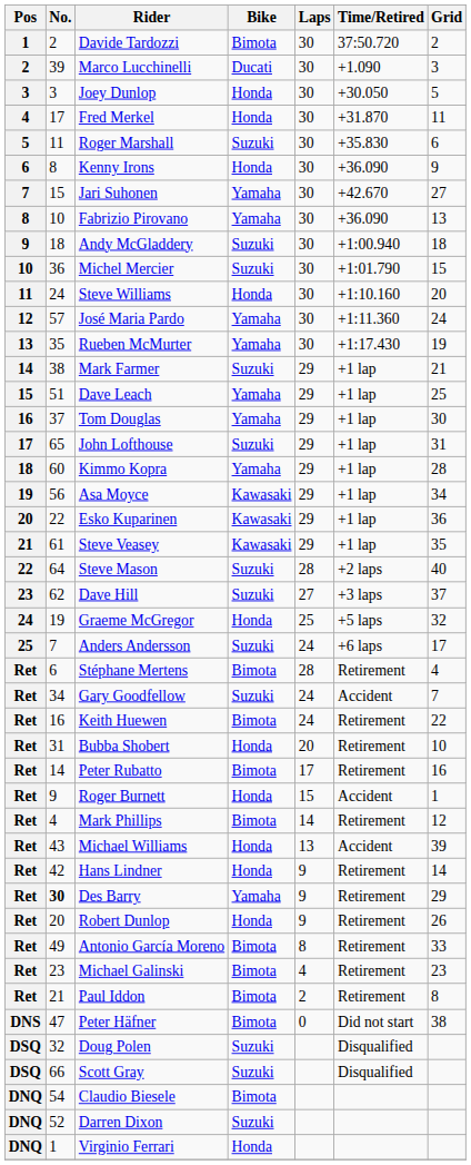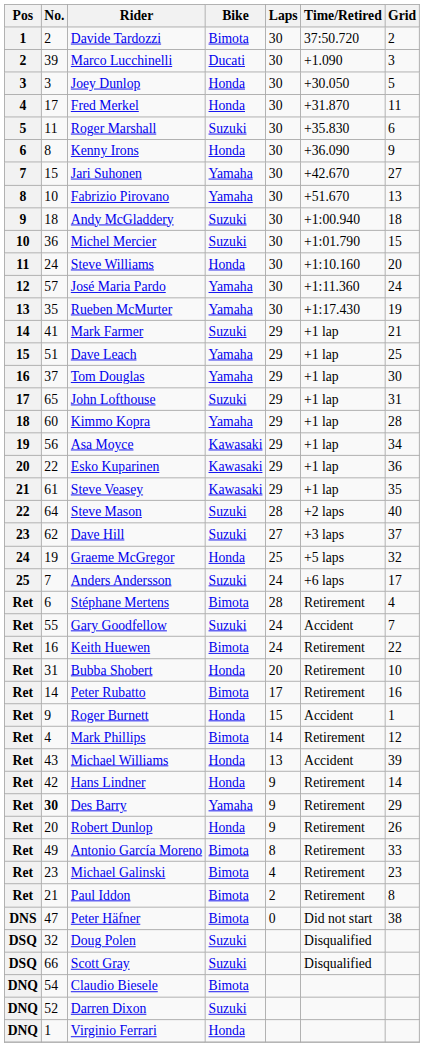 <table class="wikitable" style="font-size: 95%;">
 <tr>
 <th>Pos</th>
 <th>No.</th>
 <th>Rider</th>
 <th>Bike</th>
 <th>Laps</th>
 <th>Time/Retired</th>
 <th>Grid</th>
 </tr>
 <tr>
 <th>1</th>
 <td>2</td>
 <td> <a href='#'>Davide Tardozzi</a></td>
 <td><a href='#'>Bimota</a></td>
 <td>30</td>
 <td>37:50.720</td>
 <td>2</td>
 </tr>
 <tr>
 <th>2</th>
 <td>39</td>
 <td> <a href='#'>Marco Lucchinelli</a></td>
 <td><a href='#'>Ducati</a></td>
 <td>30</td>
 <td>+1.090</td>
 <td>3</td>
 </tr>
 <tr>
 <th>3</th>
 <td>3</td>
 <td> <a href='#'>Joey Dunlop</a></td>
 <td><a href='#'>Honda</a></td>
 <td>30</td>
 <td>+30.050</td>
 <td>5</td>
 </tr>
 <tr>
 <th>4</th>
 <td>17</td>
 <td> <a href='#'>Fred Merkel</a></td>
 <td><a href='#'>Honda</a></td>
 <td>30</td>
 <td>+31.870</td>
 <td>11</td>
 </tr>
 <tr>
 <th>5</th>
 <td>11</td>
 <td> <a href='#'>Roger Marshall</a></td>
 <td><a href='#'>Suzuki</a></td>
 <td>30</td>
 <td>+35.830</td>
 <td>6</td>
 </tr>
 <tr>
 <th>6</th>
 <td>8</td>
 <td> <a href='#'>Kenny Irons</a></td>
 <td><a href='#'>Honda</a></td>
 <td>30</td>
 <td>+36.090</td>
 <td>9</td>
 </tr>
 <tr>
 <th>7</th>
 <td>15</td>
 <td> <a href='#'>Jari Suhonen</a></td>
 <td><a href='#'>Yamaha</a></td>
 <td>30</td>
 <td>+42.670</td>
 <td>27</td>
 </tr>
 <tr>
 <th>8</th>
 <td>10</td>
 <td> <a href='#'>Fabrizio Pirovano</a></td>
 <td><a href='#'>Yamaha</a></td>
 <td>30</td>
-<td>+36.090</td>
+<td>+51.670</td>
 <td>13</td>
 </tr>
 <tr>
 <th>9</th>
 <td>18</td>
 <td> <a href='#'>Andy McGladdery</a></td>
 <td><a href='#'>Suzuki</a></td>
 <td>30</td>
 <td>+1:00.940</td>
 <td>18</td>
 </tr>
 <tr>
 <th>10</th>
 <td>36</td>
 <td> <a href='#'>Michel Mercier</a></td>
 <td><a href='#'>Suzuki</a></td>
 <td>30</td>
 <td>+1:01.790</td>
 <td>15</td>
 </tr>
 <tr>
 <th>11</th>
 <td>24</td>
 <td> <a href='#'>Steve Williams</a></td>
 <td><a href='#'>Honda</a></td>
 <td>30</td>
 <td>+1:10.160</td>
 <td>20</td>
 </tr>
 <tr>
 <th>12</th>
 <td>57</td>
 <td> <a href='#'>José Maria Pardo</a></td>
 <td><a href='#'>Yamaha</a></td>
 <td>30</td>
 <td>+1:11.360</td>
 <td>24</td>
 </tr>
 <tr>
 <th>13</th>
 <td>35</td>
 <td> <a href='#'>Rueben McMurter</a></td>
 <td><a href='#'>Yamaha</a></td>
 <td>30</td>
 <td>+1:17.430</td>
 <td>19</td>
 </tr>
 <tr>
 <th>14</th>
-<td>38</td>
+<td>41</td>
 <td> <a href='#'>Mark Farmer</a></td>
 <td><a href='#'>Suzuki</a></td>
 <td>29</td>
 <td>+1 lap</td>
 <td>21</td>
 </tr>
 <tr>
 <th>15</th>
 <td>51</td>
 <td> <a href='#'>Dave Leach</a></td>
 <td><a href='#'>Yamaha</a></td>
 <td>29</td>
 <td>+1 lap</td>
 <td>25</td>
 </tr>
 <tr>
 <th>16</th>
 <td>37</td>
 <td> <a href='#'>Tom Douglas</a></td>
 <td><a href='#'>Yamaha</a></td>
 <td>29</td>
 <td>+1 lap</td>
 <td>30</td>
 </tr>
 <tr>
 <th>17</th>
 <td>65</td>
 <td> <a href='#'>John Lofthouse</a></td>
 <td><a href='#'>Suzuki</a></td>
 <td>29</td>
 <td>+1 lap</td>
 <td>31</td>
 </tr>
 <tr>
 <th>18</th>
 <td>60</td>
 <td> <a href='#'>Kimmo Kopra</a></td>
 <td><a href='#'>Yamaha</a></td>
 <td>29</td>
 <td>+1 lap</td>
 <td>28</td>
 </tr>
 <tr>
 <th>19</th>
 <td>56</td>
 <td> <a href='#'>Asa Moyce</a></td>
 <td><a href='#'>Kawasaki</a></td>
 <td>29</td>
 <td>+1 lap</td>
 <td>34</td>
 </tr>
 <tr>
 <th>20</th>
 <td>22</td>
 <td> <a href='#'>Esko Kuparinen</a></td>
 <td><a href='#'>Kawasaki</a></td>
 <td>29</td>
 <td>+1 lap</td>
 <td>36</td>
 </tr>
 <tr>
 <th>21</th>
 <td>61</td>
 <td> <a href='#'>Steve Veasey</a></td>
 <td><a href='#'>Kawasaki</a></td>
 <td>29</td>
 <td>+1 lap</td>
 <td>35</td>
 </tr>
 <tr>
 <th>22</th>
 <td>64</td>
 <td> <a href='#'>Steve Mason</a></td>
 <td><a href='#'>Suzuki</a></td>
 <td>28</td>
 <td>+2 laps</td>
 <td>40</td>
 </tr>
 <tr>
 <th>23</th>
 <td>62</td>
 <td> <a href='#'>Dave Hill</a></td>
 <td><a href='#'>Suzuki</a></td>
 <td>27</td>
 <td>+3 laps</td>
 <td>37</td>
 </tr>
 <tr>
 <th>24</th>
 <td>19</td>
 <td> <a href='#'>Graeme McGregor</a></td>
 <td><a href='#'>Honda</a></td>
 <td>25</td>
 <td>+5 laps</td>
 <td>32</td>
 </tr>
 <tr>
 <th>25</th>
 <td>7</td>
 <td> <a href='#'>Anders Andersson</a></td>
 <td><a href='#'>Suzuki</a></td>
 <td>24</td>
 <td>+6 laps</td>
 <td>17</td>
 </tr>
 <tr>
 <th>Ret</th>
 <td>6</td>
 <td> <a href='#'>Stéphane Mertens</a></td>
 <td><a href='#'>Bimota</a></td>
 <td>28</td>
 <td>Retirement</td>
 <td>4</td>
 </tr>
 <tr>
 <th>Ret</th>
-<td>34</td>
+<td>55</td>
 <td> <a href='#'>Gary Goodfellow</a></td>
 <td><a href='#'>Suzuki</a></td>
 <td>24</td>
 <td>Accident</td>
 <td>7</td>
 </tr>
 <tr>
 <th>Ret</th>
 <td>16</td>
 <td> <a href='#'>Keith Huewen</a></td>
 <td><a href='#'>Bimota</a></td>
 <td>24</td>
 <td>Retirement</td>
 <td>22</td>
 </tr>
 <tr>
 <th>Ret</th>
 <td>31</td>
 <td> <a href='#'>Bubba Shobert</a></td>
 <td><a href='#'>Honda</a></td>
 <td>20</td>
 <td>Retirement</td>
 <td>10</td>
 </tr>
 <tr>
 <th>Ret</th>
 <td>14</td>
 <td> <a href='#'>Peter Rubatto</a></td>
 <td><a href='#'>Bimota</a></td>
 <td>17</td>
 <td>Retirement</td>
 <td>16</td>
 </tr>
 <tr>
 <th>Ret</th>
 <td>9</td>
 <td> <a href='#'>Roger Burnett</a></td>
 <td><a href='#'>Honda</a></td>
 <td>15</td>
 <td>Accident</td>
 <td>1</td>
 </tr>
 <tr>
 <th>Ret</th>
 <td>4</td>
 <td> <a href='#'>Mark Phillips</a></td>
 <td><a href='#'>Bimota</a></td>
 <td>14</td>
 <td>Retirement</td>
 <td>12</td>
 </tr>
 <tr>
 <th>Ret</th>
 <td>43</td>
 <td> <a href='#'>Michael Williams</a></td>
 <td><a href='#'>Honda</a></td>
 <td>13</td>
 <td>Accident</td>
 <td>39</td>
 </tr>
 <tr>
 <th>Ret</th>
 <td>42</td>
 <td> <a href='#'>Hans Lindner</a></td>
 <td><a href='#'>Honda</a></td>
 <td>9</td>
 <td>Retirement</td>
 <td>14</td>
 </tr>
 <tr>
 <th>Ret</th>
 <td><strong>30</strong></td>
 <td> <a href='#'>Des Barry</a></td>
 <td><a href='#'>Yamaha</a></td>
 <td>9</td>
 <td>Retirement</td>
 <td>29</td>
 </tr>
 <tr>
 <th>Ret</th>
 <td>20</td>
 <td> <a href='#'>Robert Dunlop</a></td>
 <td><a href='#'>Honda</a></td>
 <td>9</td>
 <td>Retirement</td>
 <td>26</td>
 </tr>
 <tr>
 <th>Ret</th>
 <td>49</td>
 <td> <a href='#'>Antonio García Moreno</a></td>
 <td><a href='#'>Bimota</a></td>
 <td>8</td>
 <td>Retirement</td>
 <td>33</td>
 </tr>
 <tr>
 <th>Ret</th>
 <td>23</td>
 <td> <a href='#'>Michael Galinski</a></td>
 <td><a href='#'>Bimota</a></td>
 <td>4</td>
 <td>Retirement</td>
 <td>23</td>
 </tr>
 <tr>
 <th>Ret</th>
 <td>21</td>
 <td> <a href='#'>Paul Iddon</a></td>
 <td><a href='#'>Bimota</a></td>
 <td>2</td>
 <td>Retirement</td>
 <td>8</td>
 </tr>
 <tr>
 <th>DNS</th>
 <td>47</td>
 <td> <a href='#'>Peter Häfner</a></td>
 <td><a href='#'>Bimota</a></td>
 <td>0</td>
 <td>Did not start</td>
 <td>38</td>
 </tr>
 <tr>
 <th>DSQ</th>
 <td>32</td>
 <td> <a href='#'>Doug Polen</a></td>
 <td><a href='#'>Suzuki</a></td>
 <td></td>
 <td>Disqualified</td>
 <td></td>
 </tr>
 <tr>
 <th>DSQ</th>
 <td>66</td>
 <td> <a href='#'>Scott Gray</a></td>
 <td><a href='#'>Suzuki</a></td>
 <td></td>
 <td>Disqualified</td>
 <td></td>
 </tr>
 <tr>
 <th>DNQ</th>
 <td>54</td>
 <td> <a href='#'>Claudio Biesele</a></td>
 <td><a href='#'>Bimota</a></td>
 <td></td>
 <td></td>
 <td></td>
 </tr>
 <tr>
 <th>DNQ</th>
 <td>52</td>
 <td> <a href='#'>Darren Dixon</a></td>
 <td><a href='#'>Suzuki</a></td>
 <td></td>
 <td></td>
 <td></td>
 </tr>
 <tr>
 <th>DNQ</th>
 <td>1</td>
 <td> <a href='#'>Virginio Ferrari</a></td>
 <td><a href='#'>Honda</a></td>
 <td></td>
 <td></td>
 <td></td>
 </tr>
 <tr>
 </tr>
 </table>
